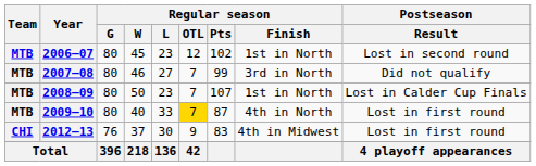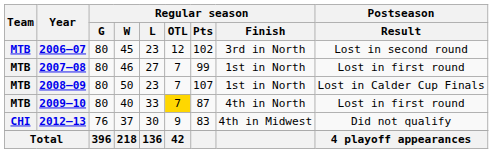 <table class="wikitable" style="font-size: 95%; text-align:center;">
 <tr>
 <th rowspan="2">Team</th>
 <th rowspan="2">Year</th>
 <th colspan="6">Regular season</th>
 <th>Postseason</th>
 </tr>
 <tr>
 <th>G</th>
 <th>W</th>
 <th>L</th>
 <th>OTL</th>
 <th>Pts</th>
 <th>Finish</th>
 <th>Result</th>
 </tr>
 <tr>
 <th><a href='#'>MTB</a></th>
 <th><a href='#'>2006–07</a></th>
 <td>80</td>
 <td>45</td>
 <td>23</td>
 <td>12</td>
 <td>102</td>
-<td>1st in North</td>
+<td>3rd in North</td>
 <td>Lost in second round</td>
 </tr>
 <tr>
 <th>MTB</th>
 <th><a href='#'>2007–08</a></th>
 <td>80</td>
 <td>46</td>
 <td>27</td>
 <td>7</td>
 <td>99</td>
-<td>3rd in North</td>
-<td>Did not qualify</td>
+<td>1st in North</td>
+<td>Lost in first round</td>
 </tr>
 <tr>
 <th>MTB</th>
 <th><a href='#'>2008–09</a></th>
 <td>80</td>
 <td>50</td>
 <td>23</td>
 <td>7</td>
 <td>107</td>
 <td>1st in North</td>
 <td>Lost in Calder Cup Finals</td>
 </tr>
 <tr>
 <th>MTB</th>
 <th><a href='#'>2009–10</a></th>
 <td>80</td>
 <td>40</td>
 <td>33</td>
 <td style="background: gold;">7</td>
 <td>87</td>
 <td>4th in North</td>
 <td>Lost in first round</td>
 </tr>
 <tr>
 <th><a href='#'>CHI</a></th>
 <th><a href='#'>2012–13</a></th>
 <td>76</td>
 <td>37</td>
 <td>30</td>
 <td>9</td>
 <td>83</td>
 <td>4th in Midwest</td>
-<td>Lost in first round</td>
+<td>Did not qualify</td>
 </tr>
 <tr>
 </tr>
 <tr>
 <th colspan="2">Total</th>
 <th>396</th>
 <th>218</th>
 <th>136</th>
 <th>42</th>
 <th> </th>
 <th> </th>
 <th>4 playoff appearances</th>
 </tr>
 </table>
